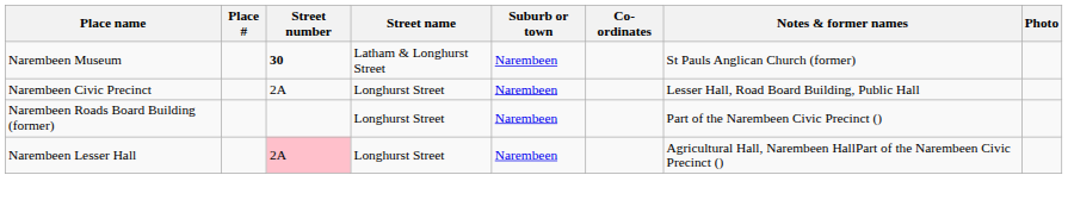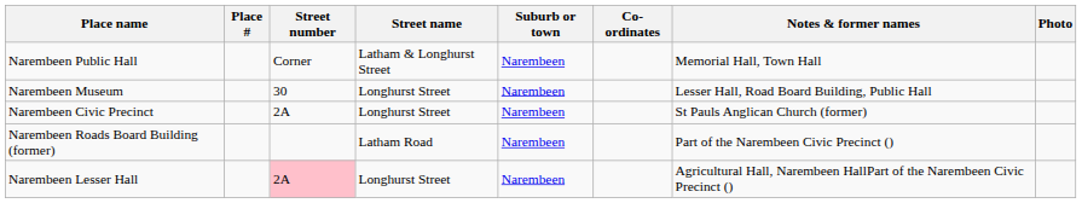 <table class="wikitable sortable">
 <tr>
 <th>Place name</th>
 <th>Place #</th>
 <th>Street number</th>
 <th>Street name</th>
 <th>Suburb or town</th>
 <th>Co-ordinates</th>
 <th class="unsortable">Notes & former names</th>
 <th class="unsortable">Photo</th>
 </tr>
 <tr>
-<td>Narembeen Museum</td>
+<td>Narembeen Public Hall</td>
 <td></td>
-<td><strong>30</strong></td>
+<td>Corner</td>
 <td>Latham & Longhurst Street</td>
 <td><a href='#'>Narembeen</a></td>
 <td></td>
-<td>St Pauls Anglican Church (former)</td>
+<td>Memorial Hall, Town Hall</td>
+<td></td>
+</tr>
+<tr>
+<td>Narembeen Museum</td>
+<td></td>
+<td>30</td>
+<td>Longhurst Street</td>
+<td><a href='#'>Narembeen</a></td>
+<td></td>
+<td>Lesser Hall, Road Board Building, Public Hall</td>
 <td></td>
 </tr>
 <tr>
 <td>Narembeen Civic Precinct</td>
 <td></td>
 <td>2A</td>
 <td>Longhurst Street</td>
 <td><a href='#'>Narembeen</a></td>
 <td></td>
-<td>Lesser Hall, Road Board Building, Public Hall</td>
+<td>St Pauls Anglican Church (former)</td>
 <td></td>
 </tr>
 <tr>
 <td>Narembeen Roads Board Building (former)</td>
 <td></td>
 <td></td>
-<td>Longhurst Street</td>
+<td>Latham Road</td>
 <td><a href='#'>Narembeen</a></td>
 <td></td>
 <td>Part of the Narembeen Civic Precinct ()</td>
 <td></td>
 </tr>
 <tr>
 <td>Narembeen Lesser Hall</td>
 <td></td>
 <td style="background: pink;">2A</td>
 <td>Longhurst Street</td>
 <td><a href='#'>Narembeen</a></td>
 <td></td>
 <td>Agricultural Hall, Narembeen HallPart of the Narembeen Civic Precinct ()</td>
 <td></td>
 </tr>
 </table>
